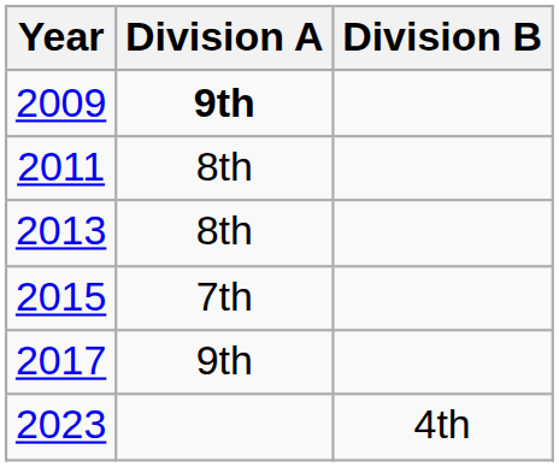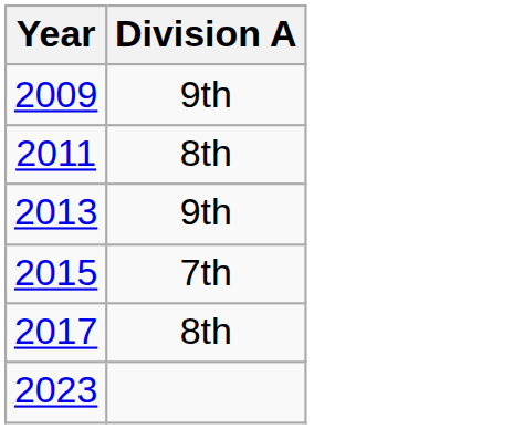 <table class="wikitable" style="text-align:center">
 <tr>
 <th>Year</th>
 <th>Division A</th>
-<th>Division B</th>
 </tr>
 <tr>
 <td><a href='#'>2009</a></td>
-<td><strong>9th</strong></td>
-<td></td>
+<td>9th</td>
 </tr>
 <tr>
 <td><a href='#'>2011</a></td>
 <td>8th</td>
-<td></td>
 </tr>
 <tr>
 <td><a href='#'>2013</a></td>
-<td>8th</td>
-<td></td>
+<td>9th</td>
 </tr>
 <tr>
 <td><a href='#'>2015</a></td>
 <td>7th</td>
-<td></td>
 </tr>
 <tr>
 <td><a href='#'>2017</a></td>
-<td>9th</td>
-<td></td>
+<td>8th</td>
 </tr>
 <tr>
 <td><a href='#'>2023</a></td>
 <td></td>
-<td>4th</td>
 </tr>
 </table>
